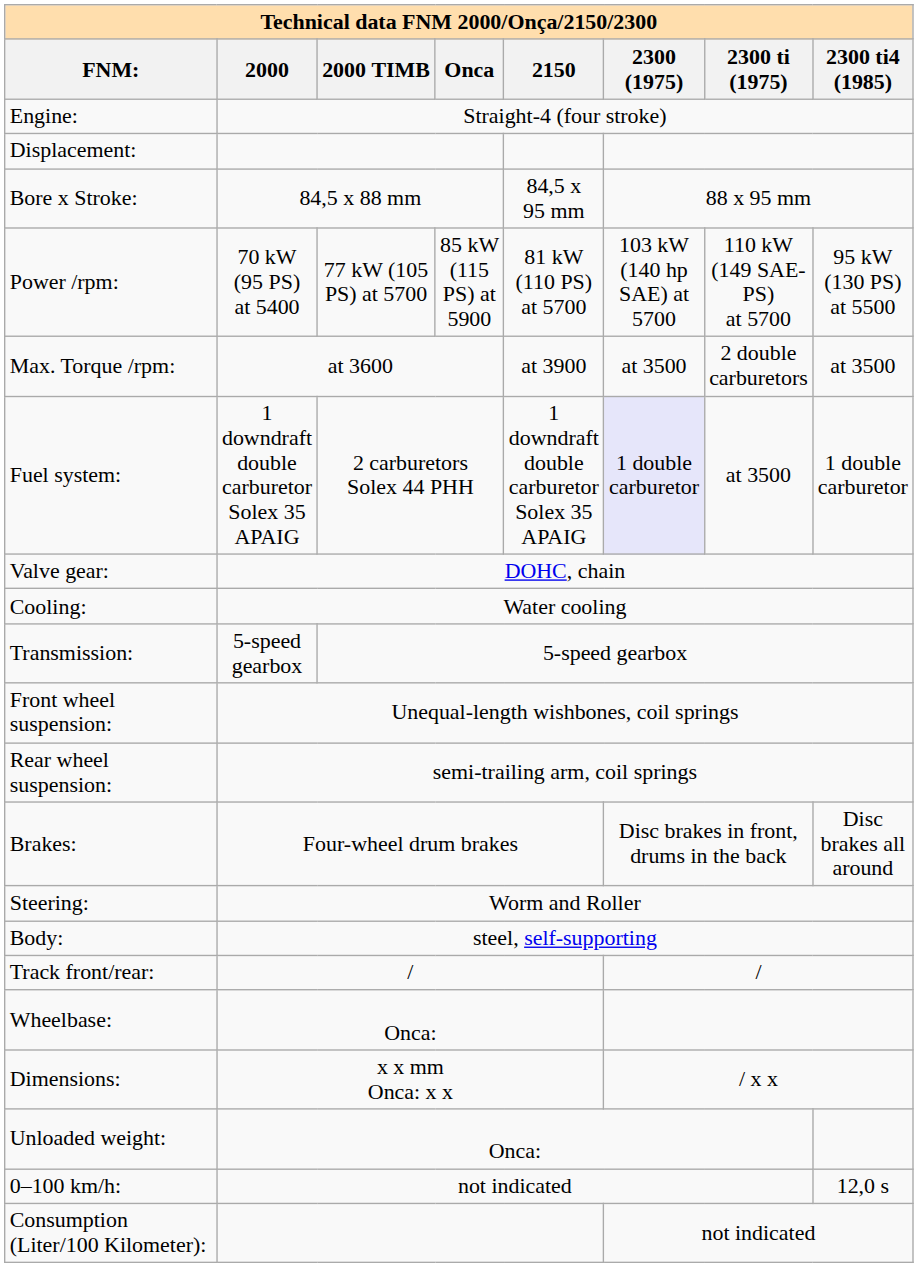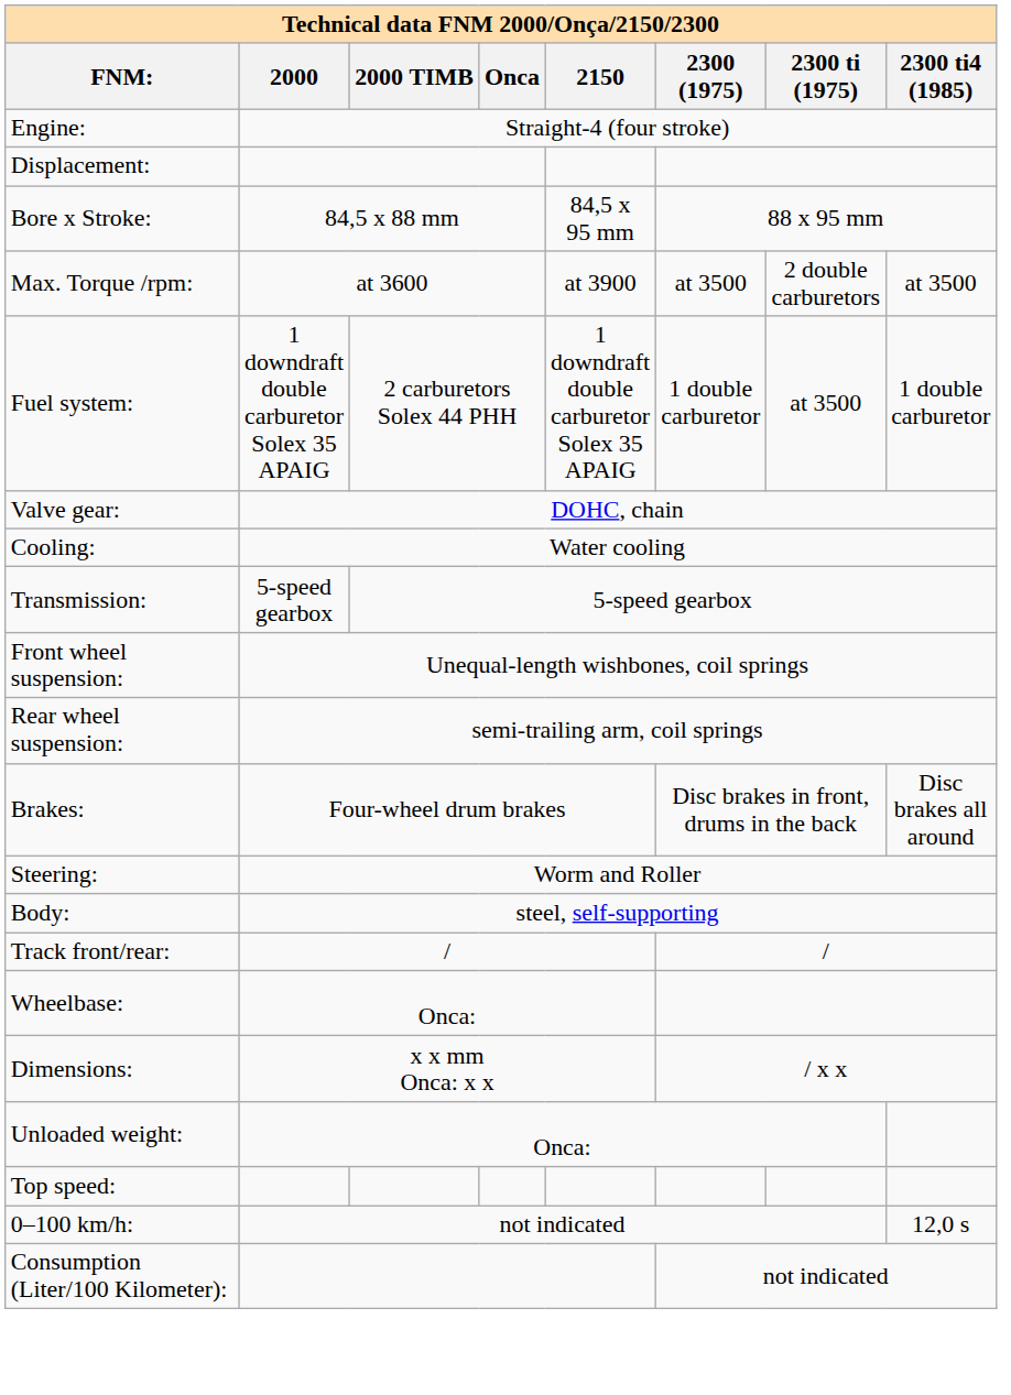 <table class="wikitable">
 <tr style="background:#FFDEAD;">
 <td colspan="8" align="center"><strong>Technical data FNM 2000/Onça/2150/2300</strong></td>
 </tr>
 <tr>
 <th width="12,5%">FNM:</th>
 <th width="12,5%">2000</th>
 <th width="12,5%">2000 TIMB</th>
 <th width="12,5%">Onca</th>
 <th width="12,5%">2150</th>
 <th width="12,5%">2300 (1975)</th>
 <th width="12,5%">2300 ti (1975)</th>
 <th width="12,5%">2300 ti4 (1985)</th>
 </tr>
 <tr>
 <td>Engine: </td>
 <td colspan="7" align="center">Straight-4 (four stroke)</td>
 </tr>
 <tr>
 <td>Displacement: </td>
 <td colspan="3" align="center"></td>
 <td align="center"></td>
 <td colspan="3" align="center"></td>
 </tr>
 <tr>
 <td>Bore x Stroke: </td>
 <td colspan="3" align="center">84,5 x 88 mm</td>
 <td align="center">84,5 x 95 mm</td>
 <td colspan="3" align="center">88 x 95 mm</td>
 </tr>
 <tr>
-<td>Power /rpm: </td>
-<td align="center">70 kW (95 PS)<br>at 5400</td>
-<td align="center">77 kW (105 PS) at 5700</td>
-<td align="center">85 kW (115 PS) at 5900</td>
-<td align="center">81 kW (110 PS)<br>at 5700</td>
-<td align="center">103 kW (140 hp SAE) at 5700</td>
-<td align="center">110 kW (149 SAE-PS)<br>at 5700</td>
-<td align="center">95 kW (130 PS)<br>at 5500</td>
-</tr>
-<tr>
 <td>Max. Torque /rpm: </td>
 <td colspan="3" align="center"> at 3600</td>
 <td align="center"> at 3900</td>
 <td align="center"> at 3500</td>
 <td align="center">2 double carburetors</td>
 <td align="center"> at 3500</td>
 </tr>
 <tr>
 <td>Fuel system: </td>
 <td align="center">1 downdraft double carburetor <br>Solex 35 APAIG</td>
 <td colspan="2" align="center">2 carburetors <br>Solex 44 PHH</td>
 <td align="center">1 downdraft double carburetor <br>Solex 35 APAIG</td>
-<td align="center" style="background: lavender;">1 double carburetor</td>
+<td align="center">1 double carburetor</td>
 <td align="center"> at 3500</td>
 <td align="center">1 double carburetor</td>
 </tr>
 <tr>
 <td>Valve gear: </td>
 <td colspan="7" align="center"><a href='#'>DOHC</a>, chain</td>
 </tr>
 <tr>
 <td>Cooling: </td>
 <td colspan="7" align="center">Water cooling</td>
 </tr>
 <tr>
 <td>Transmission: </td>
 <td align="center">5-speed gearbox</td>
 <td colspan="6" align="center">5-speed gearbox</td>
 </tr>
 <tr>
 <td>Front wheel suspension: </td>
 <td colspan="7" align="center">Unequal-length wishbones, coil springs</td>
 </tr>
 <tr>
 <td>Rear wheel suspension: </td>
 <td colspan="7" align="center">semi-trailing arm, coil springs</td>
 </tr>
 <tr>
 <td>Brakes: </td>
 <td colspan="4" align="center">Four-wheel drum brakes</td>
 <td colspan="2" align="center">Disc brakes in front, drums in the back</td>
 <td align="center">Disc brakes all around</td>
 </tr>
 <tr>
 <td>Steering: </td>
 <td colspan="7" align="center">Worm and Roller</td>
 </tr>
 <tr>
 <td>Body: </td>
 <td colspan="7" align="center">steel, <a href='#'>self-supporting</a></td>
 </tr>
 <tr>
 <td>Track front/rear: </td>
 <td colspan="4" align="center">/</td>
 <td colspan="3" align="center">/</td>
 </tr>
 <tr>
 <td>Wheelbase: </td>
 <td colspan="4" align="center"> <br> Onca: </td>
 <td colspan="3" align="center"></td>
 </tr>
 <tr>
 <td>Dimensions: </td>
 <td colspan="4" align="center"> x  x  mm <br> Onca:  x  x </td>
 <td colspan="3" align="center">/ x  x </td>
 </tr>
 <tr>
 <td>Unloaded weight: </td>
 <td colspan="6" align="center"> <br> Onca: </td>
 <td align="center"></td>
 </tr>
 <tr>
+<td>Top speed: </td>
+<td align="center"></td>
+<td align="center"></td>
+<td align="center"></td>
+<td align="center"></td>
+<td align="center"></td>
+<td align="center"></td>
+<td align="center"></td>
+</tr>
+<tr>
 <td>0–100 km/h: </td>
 <td colspan="6" align="center">not indicated</td>
 <td align="center">12,0 s</td>
 </tr>
 <tr>
 <td>Consumption (Liter/100 Kilometer): </td>
 <td colspan="4" align="center"></td>
 <td colspan="3" align="center">not indicated</td>
 </tr>
 </table>
